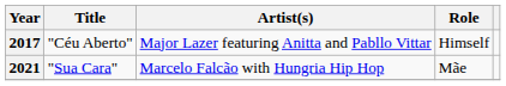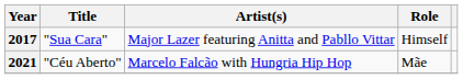 <table class="wikitable plainrowheaders" style="margin-right: 0;">
 <tr>
 <th scope="col">Year</th>
 <th scope="col">Title</th>
 <th scope="col">Artist(s)</th>
 <th>Role</th>
 <th scope="col" class="unsortable"></th>
 </tr>
 <tr>
 <th scope="row">2017</th>
-<td>"Céu Aberto"</td>
+<td>"<a href='#'>Sua Cara</a>"</td>
 <td><a href='#'>Major Lazer</a> featuring <a href='#'>Anitta</a> and <a href='#'>Pabllo Vittar</a></td>
 <td>Himself</td>
 <td></td>
 </tr>
 <tr>
 <th scope="row">2021</th>
-<td>"<a href='#'>Sua Cara</a>"</td>
+<td>"Céu Aberto"</td>
 <td><a href='#'>Marcelo Falcão</a> with <a href='#'>Hungria Hip Hop</a></td>
 <td>Mãe</td>
 <td></td>
 </tr>
 <tr>
 </tr>
 </table>
